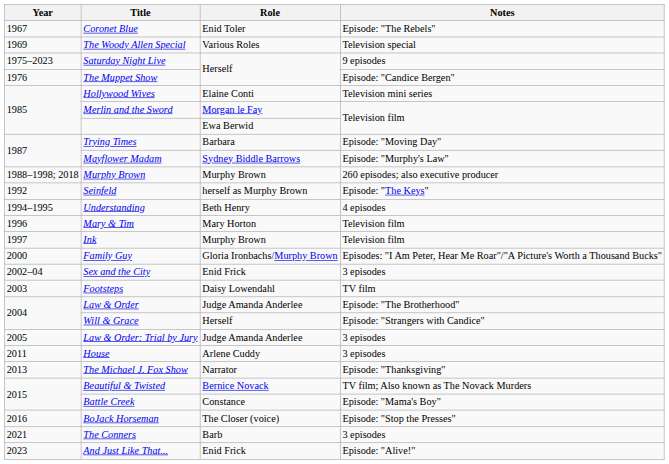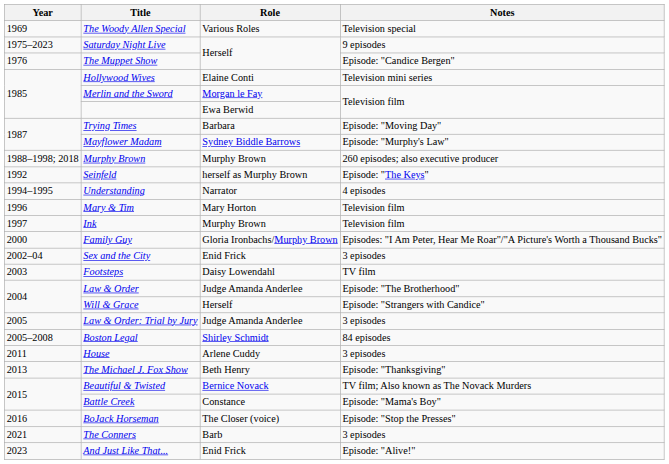 <table class="wikitable sortable">
 <tr>
 <th>Year</th>
 <th>Title</th>
 <th>Role</th>
 <th class="unsortable">Notes</th>
-</tr>
-<tr>
-<td>1967</td>
-<td><em><a href='#'>Coronet Blue</a></em></td>
-<td>Enid Toler</td>
-<td>Episode: "The Rebels"</td>
 </tr>
 <tr>
 <td>1969</td>
 <td><em><a href='#'>The Woody Allen Special</a></em></td>
 <td>Various Roles</td>
 <td>Television special</td>
 </tr>
 <tr>
 <td>1975–2023</td>
 <td><em><a href='#'>Saturday Night Live</a></em></td>
 <td rowspan=2>Herself</td>
 <td>9 episodes</td>
 </tr>
 <tr>
 <td>1976</td>
 <td><em><a href='#'>The Muppet Show</a></em></td>
 <td>Episode: "Candice Bergen"</td>
 </tr>
 <tr>
 <td rowspan=3>1985</td>
 <td><em><a href='#'>Hollywood Wives</a></em></td>
 <td>Elaine Conti</td>
 <td>Television mini series</td>
 </tr>
 <tr>
 <td><em><a href='#'>Merlin and the Sword</a></em></td>
 <td><a href='#'>Morgan le Fay</a></td>
 <td rowspan="2">Television film</td>
 </tr>
 <tr>
 <td><em></em></td>
 <td>Ewa Berwid</td>
 </tr>
 <tr>
 <td rowspan=2>1987</td>
 <td><em><a href='#'>Trying Times</a></em></td>
 <td>Barbara</td>
 <td>Episode: "Moving Day"</td>
 </tr>
 <tr>
 <td><em><a href='#'>Mayflower Madam</a></em></td>
 <td><a href='#'>Sydney Biddle Barrows</a></td>
 <td>Episode: "Murphy's Law"</td>
 </tr>
 <tr>
 <td>1988–1998; 2018</td>
 <td><em><a href='#'>Murphy Brown</a></em></td>
 <td>Murphy Brown</td>
 <td>260 episodes; also executive producer</td>
 </tr>
 <tr>
 <td>1992</td>
 <td><em><a href='#'>Seinfeld</a></em></td>
 <td>herself as Murphy Brown</td>
 <td>Episode: "<a href='#'>The Keys</a>"</td>
 </tr>
 <tr>
 <td>1994–1995</td>
 <td><em><a href='#'>Understanding</a></em></td>
-<td>Beth Henry</td>
+<td>Narrator</td>
 <td>4 episodes</td>
 </tr>
 <tr>
 <td>1996</td>
 <td><em><a href='#'>Mary & Tim</a></em></td>
 <td>Mary Horton</td>
 <td>Television film</td>
 </tr>
 <tr>
 <td>1997</td>
 <td><em><a href='#'>Ink</a></em></td>
 <td>Murphy Brown</td>
 <td>Television film</td>
 </tr>
 <tr>
 <td>2000</td>
 <td><em><a href='#'>Family Guy</a></em></td>
 <td>Gloria Ironbachs/<a href='#'>Murphy Brown</a></td>
 <td>Episodes: "I Am Peter, Hear Me Roar"/"A Picture's Worth a Thousand Bucks"</td>
 </tr>
 <tr>
 <td>2002–04</td>
 <td><em><a href='#'>Sex and the City</a></em></td>
 <td>Enid Frick</td>
 <td>3 episodes</td>
 </tr>
 <tr>
 <td>2003</td>
 <td><em><a href='#'>Footsteps</a></em></td>
 <td>Daisy Lowendahl</td>
 <td>TV film</td>
 </tr>
 <tr>
 <td rowspan=2>2004</td>
 <td><em><a href='#'>Law & Order</a></em></td>
 <td>Judge Amanda Anderlee</td>
 <td>Episode: "The Brotherhood"</td>
 </tr>
 <tr>
 <td><em><a href='#'>Will & Grace</a></em></td>
 <td>Herself</td>
 <td>Episode: "Strangers with Candice"</td>
 </tr>
 <tr>
 <td>2005</td>
 <td><em><a href='#'>Law & Order: Trial by Jury</a></em></td>
 <td>Judge Amanda Anderlee</td>
 <td>3 episodes</td>
 </tr>
 <tr>
+<td>2005–2008</td>
+<td><em><a href='#'>Boston Legal</a></em></td>
+<td><a href='#'>Shirley Schmidt</a></td>
+<td>84 episodes</td>
+</tr>
+<tr>
 <td>2011</td>
 <td><em><a href='#'>House</a></em></td>
 <td>Arlene Cuddy</td>
 <td>3 episodes</td>
 </tr>
 <tr>
 <td>2013</td>
 <td><em><a href='#'>The Michael J. Fox Show</a></em></td>
-<td>Narrator</td>
+<td>Beth Henry</td>
 <td>Episode: "Thanksgiving"</td>
 </tr>
 <tr>
 <td rowspan="2">2015</td>
 <td><em><a href='#'>Beautiful & Twisted</a></em></td>
 <td><a href='#'>Bernice Novack</a></td>
 <td>TV film; Also known as The Novack Murders</td>
 </tr>
 <tr>
 <td><em><a href='#'>Battle Creek</a></em></td>
 <td>Constance</td>
 <td>Episode: "Mama's Boy"</td>
 </tr>
 <tr>
 <td>2016</td>
 <td><em><a href='#'>BoJack Horseman</a></em></td>
 <td>The Closer (voice)</td>
 <td>Episode: "Stop the Presses"</td>
 </tr>
 <tr>
 <td>2021</td>
 <td><em><a href='#'>The Conners</a></em></td>
 <td>Barb</td>
 <td>3 episodes</td>
 </tr>
 <tr>
 <td>2023</td>
 <td><em><a href='#'>And Just Like That...</a></em></td>
 <td>Enid Frick</td>
 <td>Episode: "Alive!"</td>
 </tr>
 </table>
